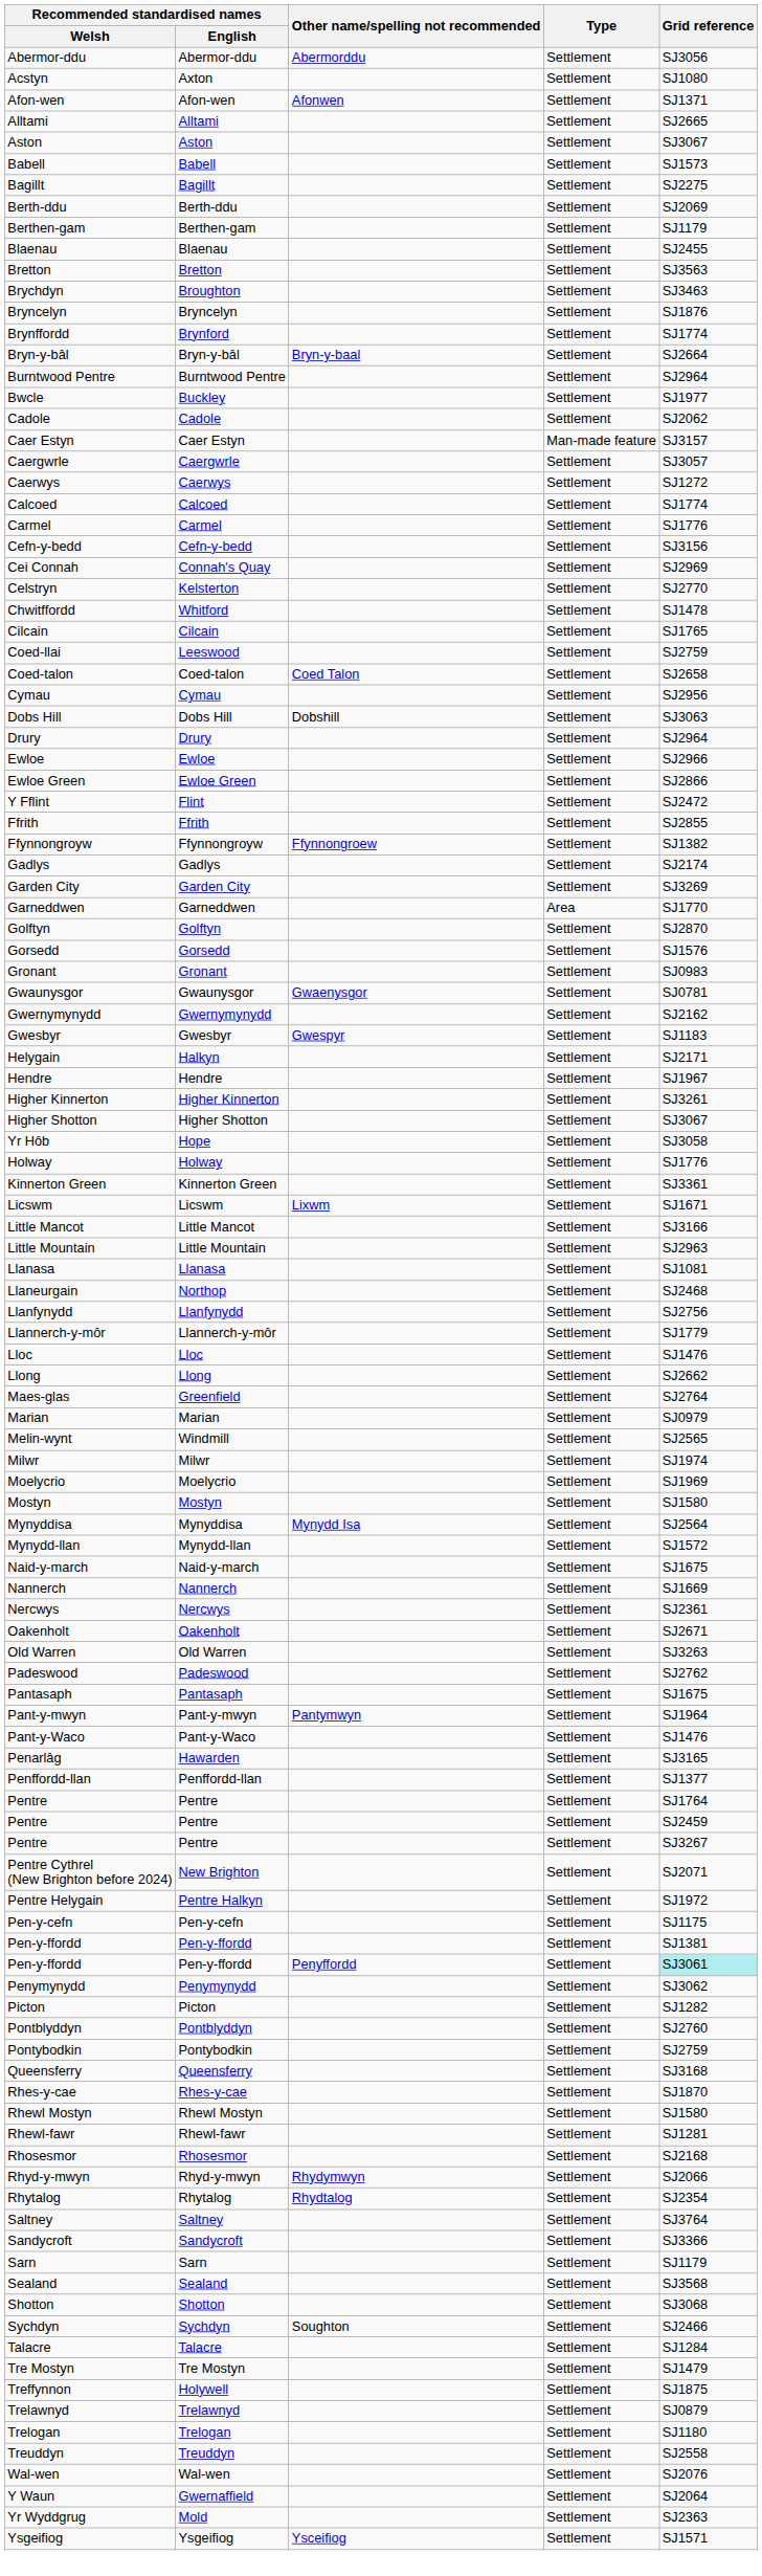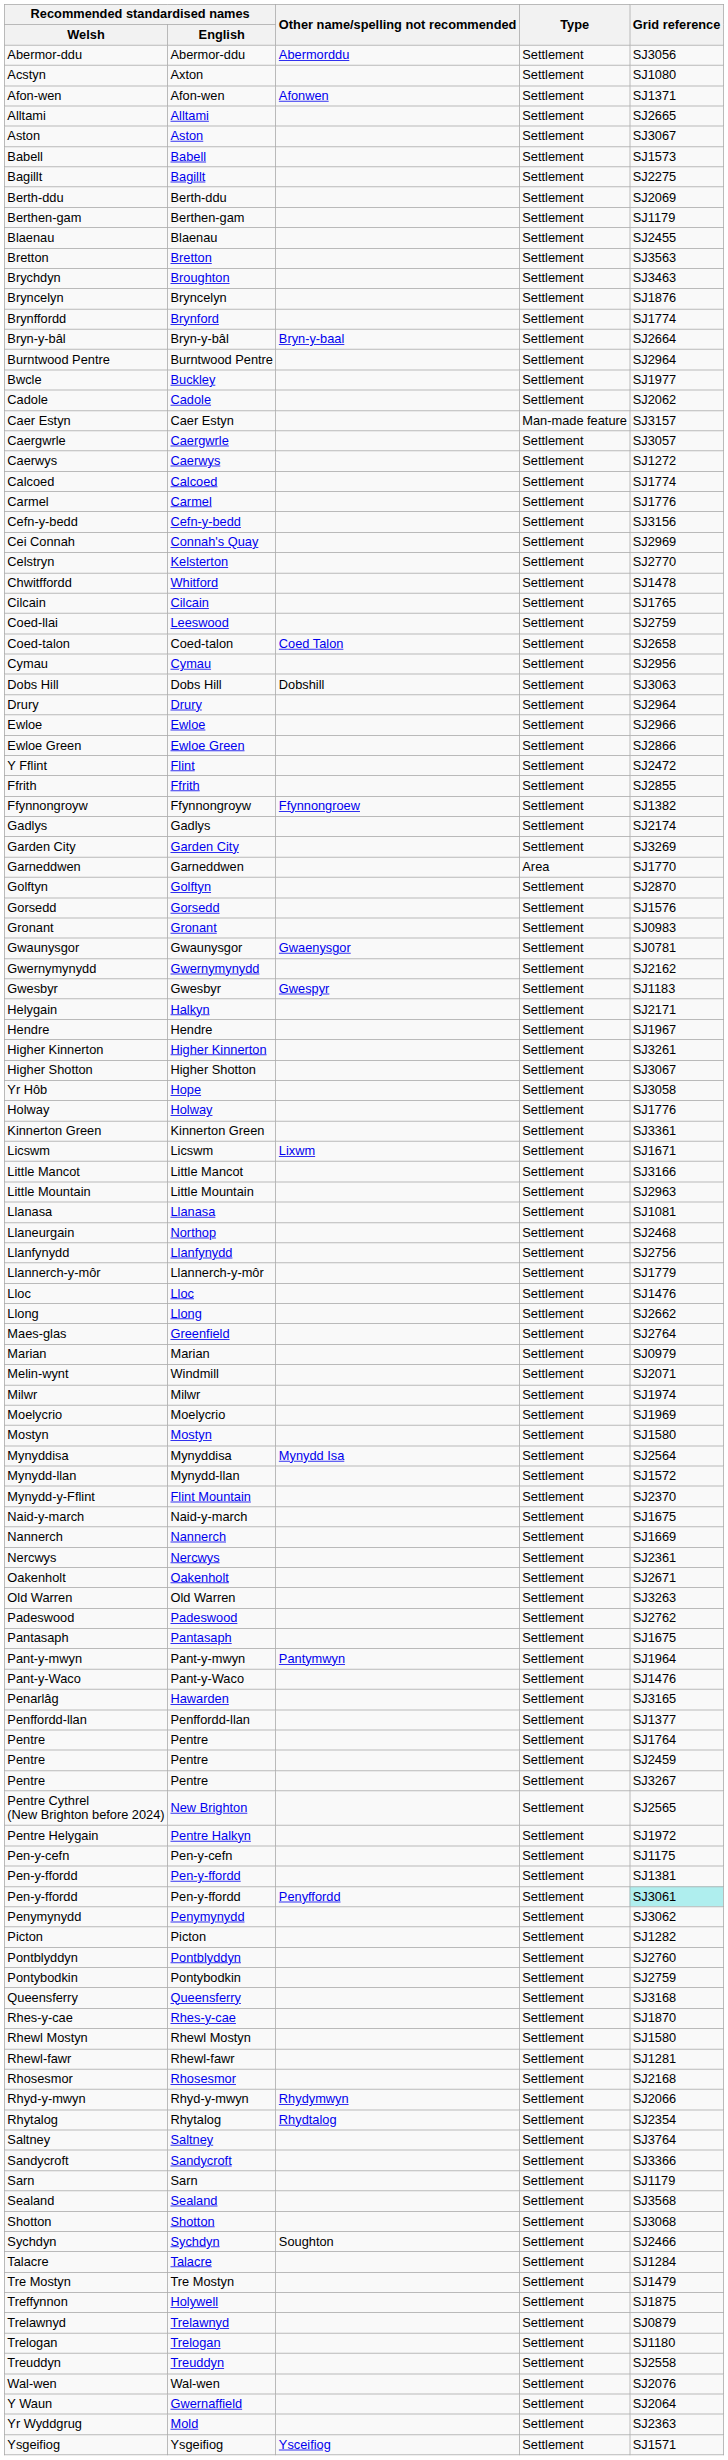 <table class="wikitable sortable">
 <tr>
 <th colspan="2">Recommended standardised names</th>
 <th rowspan="2">Other name/spelling not recommended</th>
 <th rowspan="2">Type</th>
 <th rowspan="2">Grid reference</th>
 </tr>
 <tr>
 <th>Welsh</th>
 <th>English</th>
 </tr>
 <tr>
 <td>Abermor-ddu</td>
 <td>Abermor-ddu</td>
 <td><a href='#'>Abermorddu</a></td>
 <td>Settlement</td>
 <td>SJ3056</td>
 </tr>
 <tr>
 <td>Acstyn</td>
 <td>Axton</td>
 <td></td>
 <td>Settlement</td>
 <td>SJ1080</td>
 </tr>
 <tr>
 <td>Afon-wen</td>
 <td>Afon-wen</td>
 <td><a href='#'>Afonwen</a></td>
 <td>Settlement</td>
 <td>SJ1371</td>
 </tr>
 <tr>
 <td>Alltami</td>
 <td><a href='#'>Alltami</a></td>
 <td></td>
 <td>Settlement</td>
 <td>SJ2665</td>
 </tr>
 <tr>
 <td>Aston</td>
 <td><a href='#'>Aston</a></td>
 <td></td>
 <td>Settlement</td>
 <td>SJ3067</td>
 </tr>
 <tr>
 <td>Babell</td>
 <td><a href='#'>Babell</a></td>
 <td></td>
 <td>Settlement</td>
 <td>SJ1573</td>
 </tr>
 <tr>
 <td>Bagillt</td>
 <td><a href='#'>Bagillt</a></td>
 <td></td>
 <td>Settlement</td>
 <td>SJ2275</td>
 </tr>
 <tr>
 <td>Berth-ddu</td>
 <td>Berth-ddu</td>
 <td></td>
 <td>Settlement</td>
 <td>SJ2069</td>
 </tr>
 <tr>
 <td>Berthen-gam</td>
 <td>Berthen-gam</td>
 <td></td>
 <td>Settlement</td>
 <td>SJ1179</td>
 </tr>
 <tr>
 <td>Blaenau</td>
 <td>Blaenau</td>
 <td></td>
 <td>Settlement</td>
 <td>SJ2455</td>
 </tr>
 <tr>
 <td>Bretton</td>
 <td><a href='#'>Bretton</a></td>
 <td></td>
 <td>Settlement</td>
 <td>SJ3563</td>
 </tr>
 <tr>
 <td>Brychdyn</td>
 <td><a href='#'>Broughton</a></td>
 <td></td>
 <td>Settlement</td>
 <td>SJ3463</td>
 </tr>
 <tr>
 <td>Bryncelyn</td>
 <td>Bryncelyn</td>
 <td></td>
 <td>Settlement</td>
 <td>SJ1876</td>
 </tr>
 <tr>
 <td>Brynffordd</td>
 <td><a href='#'>Brynford</a></td>
 <td></td>
 <td>Settlement</td>
 <td>SJ1774</td>
 </tr>
 <tr>
 <td>Bryn-y-bâl</td>
 <td>Bryn-y-bâl</td>
 <td><a href='#'>Bryn-y-baal</a></td>
 <td>Settlement</td>
 <td>SJ2664</td>
 </tr>
 <tr>
 <td>Burntwood Pentre</td>
 <td>Burntwood Pentre</td>
 <td></td>
 <td>Settlement</td>
 <td>SJ2964</td>
 </tr>
 <tr>
 <td>Bwcle</td>
 <td><a href='#'>Buckley</a></td>
 <td></td>
 <td>Settlement</td>
 <td>SJ1977</td>
 </tr>
 <tr>
 <td>Cadole</td>
 <td><a href='#'>Cadole</a></td>
 <td></td>
 <td>Settlement</td>
 <td>SJ2062</td>
 </tr>
 <tr>
 <td>Caer Estyn</td>
 <td>Caer Estyn</td>
 <td></td>
 <td>Man-made feature</td>
 <td>SJ3157</td>
 </tr>
 <tr>
 <td>Caergwrle</td>
 <td><a href='#'>Caergwrle</a></td>
 <td></td>
 <td>Settlement</td>
 <td>SJ3057</td>
 </tr>
 <tr>
 <td>Caerwys</td>
 <td><a href='#'>Caerwys</a></td>
 <td></td>
 <td>Settlement</td>
 <td>SJ1272</td>
 </tr>
 <tr>
 <td>Calcoed</td>
 <td><a href='#'>Calcoed</a></td>
 <td></td>
 <td>Settlement</td>
 <td>SJ1774</td>
 </tr>
 <tr>
 <td>Carmel</td>
 <td><a href='#'>Carmel</a></td>
 <td></td>
 <td>Settlement</td>
 <td>SJ1776</td>
 </tr>
 <tr>
 <td>Cefn-y-bedd</td>
 <td><a href='#'>Cefn-y-bedd</a></td>
 <td></td>
 <td>Settlement</td>
 <td>SJ3156</td>
 </tr>
 <tr>
 <td>Cei Connah</td>
 <td><a href='#'>Connah's Quay</a></td>
 <td></td>
 <td>Settlement</td>
 <td>SJ2969</td>
 </tr>
 <tr>
 <td>Celstryn</td>
 <td><a href='#'>Kelsterton</a></td>
 <td></td>
 <td>Settlement</td>
 <td>SJ2770</td>
 </tr>
 <tr>
 <td>Chwitffordd</td>
 <td><a href='#'>Whitford</a></td>
 <td></td>
 <td>Settlement</td>
 <td>SJ1478</td>
 </tr>
 <tr>
 <td>Cilcain</td>
 <td><a href='#'>Cilcain</a></td>
 <td></td>
 <td>Settlement</td>
 <td>SJ1765</td>
 </tr>
 <tr>
 <td>Coed-llai</td>
 <td><a href='#'>Leeswood</a></td>
 <td></td>
 <td>Settlement</td>
 <td>SJ2759</td>
 </tr>
 <tr>
 <td>Coed-talon</td>
 <td>Coed-talon</td>
 <td><a href='#'>Coed Talon</a></td>
 <td>Settlement</td>
 <td>SJ2658</td>
 </tr>
 <tr>
 <td>Cymau</td>
 <td><a href='#'>Cymau</a></td>
 <td></td>
 <td>Settlement</td>
 <td>SJ2956</td>
 </tr>
 <tr>
 <td>Dobs Hill</td>
 <td>Dobs Hill</td>
 <td>Dobshill</td>
 <td>Settlement</td>
 <td>SJ3063</td>
 </tr>
 <tr>
 <td>Drury</td>
 <td><a href='#'>Drury</a></td>
 <td></td>
 <td>Settlement</td>
 <td>SJ2964</td>
 </tr>
 <tr>
 <td>Ewloe</td>
 <td><a href='#'>Ewloe</a></td>
 <td></td>
 <td>Settlement</td>
 <td>SJ2966</td>
 </tr>
 <tr>
 <td>Ewloe Green</td>
 <td><a href='#'>Ewloe Green</a></td>
 <td></td>
 <td>Settlement</td>
 <td>SJ2866</td>
 </tr>
 <tr>
 <td>Y Fflint</td>
 <td><a href='#'>Flint</a></td>
 <td></td>
 <td>Settlement</td>
 <td>SJ2472</td>
 </tr>
 <tr>
 <td>Ffrith</td>
 <td><a href='#'>Ffrith</a></td>
 <td></td>
 <td>Settlement</td>
 <td>SJ2855</td>
 </tr>
 <tr>
 <td>Ffynnongroyw</td>
 <td>Ffynnongroyw</td>
 <td><a href='#'>Ffynnongroew</a></td>
 <td>Settlement</td>
 <td>SJ1382</td>
 </tr>
 <tr>
 <td>Gadlys</td>
 <td>Gadlys</td>
 <td></td>
 <td>Settlement</td>
 <td>SJ2174</td>
 </tr>
 <tr>
 <td>Garden City</td>
 <td><a href='#'>Garden City</a></td>
 <td></td>
 <td>Settlement</td>
 <td>SJ3269</td>
 </tr>
 <tr>
 <td>Garneddwen</td>
 <td>Garneddwen</td>
 <td></td>
 <td>Area</td>
 <td>SJ1770</td>
 </tr>
 <tr>
 <td>Golftyn</td>
 <td><a href='#'>Golftyn</a></td>
 <td></td>
 <td>Settlement</td>
 <td>SJ2870</td>
 </tr>
 <tr>
 <td>Gorsedd</td>
 <td><a href='#'>Gorsedd</a></td>
 <td></td>
 <td>Settlement</td>
 <td>SJ1576</td>
 </tr>
 <tr>
 <td>Gronant</td>
 <td><a href='#'>Gronant</a></td>
 <td></td>
 <td>Settlement</td>
 <td>SJ0983</td>
 </tr>
 <tr>
 <td>Gwaunysgor</td>
 <td>Gwaunysgor</td>
 <td><a href='#'>Gwaenysgor</a></td>
 <td>Settlement</td>
 <td>SJ0781</td>
 </tr>
 <tr>
 <td>Gwernymynydd</td>
 <td><a href='#'>Gwernymynydd</a></td>
 <td></td>
 <td>Settlement</td>
 <td>SJ2162</td>
 </tr>
 <tr>
 <td>Gwesbyr</td>
 <td>Gwesbyr</td>
 <td><a href='#'>Gwespyr</a></td>
 <td>Settlement</td>
 <td>SJ1183</td>
 </tr>
 <tr>
 <td>Helygain</td>
 <td><a href='#'>Halkyn</a></td>
 <td></td>
 <td>Settlement</td>
 <td>SJ2171</td>
 </tr>
 <tr>
 <td>Hendre</td>
 <td>Hendre</td>
 <td></td>
 <td>Settlement</td>
 <td>SJ1967</td>
 </tr>
 <tr>
 <td>Higher Kinnerton</td>
 <td><a href='#'>Higher Kinnerton</a></td>
 <td></td>
 <td>Settlement</td>
 <td>SJ3261</td>
 </tr>
 <tr>
 <td>Higher Shotton</td>
 <td>Higher Shotton</td>
 <td></td>
 <td>Settlement</td>
 <td>SJ3067</td>
 </tr>
 <tr>
 <td>Yr Hôb</td>
 <td><a href='#'>Hope</a></td>
 <td></td>
 <td>Settlement</td>
 <td>SJ3058</td>
 </tr>
 <tr>
 <td>Holway</td>
 <td><a href='#'>Holway</a></td>
 <td></td>
 <td>Settlement</td>
 <td>SJ1776</td>
 </tr>
 <tr>
 <td>Kinnerton Green</td>
 <td>Kinnerton Green</td>
 <td></td>
 <td>Settlement</td>
 <td>SJ3361</td>
 </tr>
 <tr>
 <td>Licswm</td>
 <td>Licswm</td>
 <td><a href='#'>Lixwm</a></td>
 <td>Settlement</td>
 <td>SJ1671</td>
 </tr>
 <tr>
 <td>Little Mancot</td>
 <td>Little Mancot</td>
 <td></td>
 <td>Settlement</td>
 <td>SJ3166</td>
 </tr>
 <tr>
 <td>Little Mountain</td>
 <td>Little Mountain</td>
 <td></td>
 <td>Settlement</td>
 <td>SJ2963</td>
 </tr>
 <tr>
 <td>Llanasa</td>
 <td><a href='#'>Llanasa</a></td>
 <td></td>
 <td>Settlement</td>
 <td>SJ1081</td>
 </tr>
 <tr>
 <td>Llaneurgain</td>
 <td><a href='#'>Northop</a></td>
 <td></td>
 <td>Settlement</td>
 <td>SJ2468</td>
 </tr>
 <tr>
 <td>Llanfynydd</td>
 <td><a href='#'>Llanfynydd</a></td>
 <td></td>
 <td>Settlement</td>
 <td>SJ2756</td>
 </tr>
 <tr>
 <td>Llannerch-y-môr</td>
 <td>Llannerch-y-môr</td>
 <td></td>
 <td>Settlement</td>
 <td>SJ1779</td>
 </tr>
 <tr>
 <td>Lloc</td>
 <td><a href='#'>Lloc</a></td>
 <td></td>
 <td>Settlement</td>
 <td>SJ1476</td>
 </tr>
 <tr>
 <td>Llong</td>
 <td><a href='#'>Llong</a></td>
 <td></td>
 <td>Settlement</td>
 <td>SJ2662</td>
 </tr>
 <tr>
 <td>Maes-glas</td>
 <td><a href='#'>Greenfield</a></td>
 <td></td>
 <td>Settlement</td>
 <td>SJ2764</td>
 </tr>
 <tr>
 <td>Marian</td>
 <td>Marian</td>
 <td></td>
 <td>Settlement</td>
 <td>SJ0979</td>
 </tr>
 <tr>
 <td>Melin-wynt</td>
 <td>Windmill</td>
 <td></td>
 <td>Settlement</td>
-<td>SJ2565</td>
+<td>SJ2071</td>
 </tr>
 <tr>
 <td>Milwr</td>
 <td>Milwr</td>
 <td></td>
 <td>Settlement</td>
 <td>SJ1974</td>
 </tr>
 <tr>
 <td>Moelycrio</td>
 <td>Moelycrio</td>
 <td></td>
 <td>Settlement</td>
 <td>SJ1969</td>
 </tr>
 <tr>
 <td>Mostyn</td>
 <td><a href='#'>Mostyn</a></td>
 <td></td>
 <td>Settlement</td>
 <td>SJ1580</td>
 </tr>
 <tr>
 <td>Mynyddisa</td>
 <td>Mynyddisa</td>
 <td><a href='#'>Mynydd Isa</a></td>
 <td>Settlement</td>
 <td>SJ2564</td>
 </tr>
 <tr>
 <td>Mynydd-llan</td>
 <td>Mynydd-llan</td>
 <td></td>
 <td>Settlement</td>
 <td>SJ1572</td>
+</tr>
+<tr>
+<td>Mynydd-y-Fflint</td>
+<td><a href='#'>Flint Mountain</a></td>
+<td></td>
+<td>Settlement</td>
+<td>SJ2370</td>
 </tr>
 <tr>
 <td>Naid-y-march</td>
 <td>Naid-y-march</td>
 <td></td>
 <td>Settlement</td>
 <td>SJ1675</td>
 </tr>
 <tr>
 <td>Nannerch</td>
 <td><a href='#'>Nannerch</a></td>
 <td></td>
 <td>Settlement</td>
 <td>SJ1669</td>
 </tr>
 <tr>
 <td>Nercwys</td>
 <td><a href='#'>Nercwys</a></td>
 <td></td>
 <td>Settlement</td>
 <td>SJ2361</td>
 </tr>
 <tr>
 <td>Oakenholt</td>
 <td><a href='#'>Oakenholt</a></td>
 <td></td>
 <td>Settlement</td>
 <td>SJ2671</td>
 </tr>
 <tr>
 <td>Old Warren</td>
 <td>Old Warren</td>
 <td></td>
 <td>Settlement</td>
 <td>SJ3263</td>
 </tr>
 <tr>
 <td>Padeswood</td>
 <td><a href='#'>Padeswood</a></td>
 <td></td>
 <td>Settlement</td>
 <td>SJ2762</td>
 </tr>
 <tr>
 <td>Pantasaph</td>
 <td><a href='#'>Pantasaph</a></td>
 <td></td>
 <td>Settlement</td>
 <td>SJ1675</td>
 </tr>
 <tr>
 <td>Pant-y-mwyn</td>
 <td>Pant-y-mwyn</td>
 <td><a href='#'>Pantymwyn</a></td>
 <td>Settlement</td>
 <td>SJ1964</td>
 </tr>
 <tr>
 <td>Pant-y-Waco</td>
 <td>Pant-y-Waco</td>
 <td></td>
 <td>Settlement</td>
 <td>SJ1476</td>
 </tr>
 <tr>
 <td>Penarlâg</td>
 <td><a href='#'>Hawarden</a></td>
 <td></td>
 <td>Settlement</td>
 <td>SJ3165</td>
 </tr>
 <tr>
 <td>Penffordd-llan</td>
 <td>Penffordd-llan</td>
 <td></td>
 <td>Settlement</td>
 <td>SJ1377</td>
 </tr>
 <tr>
 <td>Pentre</td>
 <td>Pentre</td>
 <td></td>
 <td>Settlement</td>
 <td>SJ1764</td>
 </tr>
 <tr>
 <td>Pentre</td>
 <td>Pentre</td>
 <td></td>
 <td>Settlement</td>
 <td>SJ2459</td>
 </tr>
 <tr>
 <td>Pentre</td>
 <td>Pentre</td>
 <td></td>
 <td>Settlement</td>
 <td>SJ3267</td>
 </tr>
 <tr>
 <td>Pentre Cythrel<br>(New Brighton before 2024)</td>
 <td><a href='#'>New Brighton</a></td>
 <td></td>
 <td>Settlement</td>
-<td>SJ2071</td>
+<td>SJ2565</td>
 </tr>
 <tr>
 <td>Pentre Helygain</td>
 <td><a href='#'>Pentre Halkyn</a></td>
 <td></td>
 <td>Settlement</td>
 <td>SJ1972</td>
 </tr>
 <tr>
 <td>Pen-y-cefn</td>
 <td>Pen-y-cefn</td>
 <td></td>
 <td>Settlement</td>
 <td>SJ1175</td>
 </tr>
 <tr>
 <td>Pen-y-ffordd</td>
 <td><a href='#'>Pen-y-ffordd</a></td>
 <td></td>
 <td>Settlement</td>
 <td>SJ1381</td>
 </tr>
 <tr>
 <td>Pen-y-ffordd</td>
 <td>Pen-y-ffordd</td>
 <td><a href='#'>Penyffordd</a></td>
 <td>Settlement</td>
 <td style="background: paleturquoise;">SJ3061</td>
 </tr>
 <tr>
 <td>Penymynydd</td>
 <td><a href='#'>Penymynydd</a></td>
 <td></td>
 <td>Settlement</td>
 <td>SJ3062</td>
 </tr>
 <tr>
 <td>Picton</td>
 <td>Picton</td>
 <td></td>
 <td>Settlement</td>
 <td>SJ1282</td>
 </tr>
 <tr>
 <td>Pontblyddyn</td>
 <td><a href='#'>Pontblyddyn</a></td>
 <td></td>
 <td>Settlement</td>
 <td>SJ2760</td>
 </tr>
 <tr>
 <td>Pontybodkin</td>
 <td>Pontybodkin</td>
 <td></td>
 <td>Settlement</td>
 <td>SJ2759</td>
 </tr>
 <tr>
 <td>Queensferry</td>
 <td><a href='#'>Queensferry</a></td>
 <td></td>
 <td>Settlement</td>
 <td>SJ3168</td>
 </tr>
 <tr>
 <td>Rhes-y-cae</td>
 <td><a href='#'>Rhes-y-cae</a></td>
 <td></td>
 <td>Settlement</td>
 <td>SJ1870</td>
 </tr>
 <tr>
 <td>Rhewl Mostyn</td>
 <td>Rhewl Mostyn</td>
 <td></td>
 <td>Settlement</td>
 <td>SJ1580</td>
 </tr>
 <tr>
 <td>Rhewl-fawr</td>
 <td>Rhewl-fawr</td>
 <td></td>
 <td>Settlement</td>
 <td>SJ1281</td>
 </tr>
 <tr>
 <td>Rhosesmor</td>
 <td><a href='#'>Rhosesmor</a></td>
 <td></td>
 <td>Settlement</td>
 <td>SJ2168</td>
 </tr>
 <tr>
 <td>Rhyd-y-mwyn</td>
 <td>Rhyd-y-mwyn</td>
 <td><a href='#'>Rhydymwyn</a></td>
 <td>Settlement</td>
 <td>SJ2066</td>
 </tr>
 <tr>
 <td>Rhytalog</td>
 <td>Rhytalog</td>
 <td><a href='#'>Rhydtalog</a></td>
 <td>Settlement</td>
 <td>SJ2354</td>
 </tr>
 <tr>
 <td>Saltney</td>
 <td><a href='#'>Saltney</a></td>
 <td></td>
 <td>Settlement</td>
 <td>SJ3764</td>
 </tr>
 <tr>
 <td>Sandycroft</td>
 <td><a href='#'>Sandycroft</a></td>
 <td></td>
 <td>Settlement</td>
 <td>SJ3366</td>
 </tr>
 <tr>
 <td>Sarn</td>
 <td>Sarn</td>
 <td></td>
 <td>Settlement</td>
 <td>SJ1179</td>
 </tr>
 <tr>
 <td>Sealand</td>
 <td><a href='#'>Sealand</a></td>
 <td></td>
 <td>Settlement</td>
 <td>SJ3568</td>
 </tr>
 <tr>
 <td>Shotton</td>
 <td><a href='#'>Shotton</a></td>
 <td></td>
 <td>Settlement</td>
 <td>SJ3068</td>
 </tr>
 <tr>
 <td>Sychdyn</td>
 <td><a href='#'>Sychdyn</a></td>
 <td>Soughton</td>
 <td>Settlement</td>
 <td>SJ2466</td>
 </tr>
 <tr>
 <td>Talacre</td>
 <td><a href='#'>Talacre</a></td>
 <td></td>
 <td>Settlement</td>
 <td>SJ1284</td>
 </tr>
 <tr>
 <td>Tre Mostyn</td>
 <td>Tre Mostyn</td>
 <td></td>
 <td>Settlement</td>
 <td>SJ1479</td>
 </tr>
 <tr>
 <td>Treffynnon</td>
 <td><a href='#'>Holywell</a></td>
 <td></td>
 <td>Settlement</td>
 <td>SJ1875</td>
 </tr>
 <tr>
 <td>Trelawnyd</td>
 <td><a href='#'>Trelawnyd</a></td>
 <td></td>
 <td>Settlement</td>
 <td>SJ0879</td>
 </tr>
 <tr>
 <td>Trelogan</td>
 <td><a href='#'>Trelogan</a></td>
 <td></td>
 <td>Settlement</td>
 <td>SJ1180</td>
 </tr>
 <tr>
 <td>Treuddyn</td>
 <td><a href='#'>Treuddyn</a></td>
 <td></td>
 <td>Settlement</td>
 <td>SJ2558</td>
 </tr>
 <tr>
 <td>Wal-wen</td>
 <td>Wal-wen</td>
 <td></td>
 <td>Settlement</td>
 <td>SJ2076</td>
 </tr>
 <tr>
 <td>Y Waun</td>
 <td><a href='#'>Gwernaffield</a></td>
 <td></td>
 <td>Settlement</td>
 <td>SJ2064</td>
 </tr>
 <tr>
 <td>Yr Wyddgrug</td>
 <td><a href='#'>Mold</a></td>
 <td></td>
 <td>Settlement</td>
 <td>SJ2363</td>
 </tr>
 <tr>
 <td>Ysgeifiog</td>
 <td>Ysgeifiog</td>
 <td><a href='#'>Ysceifiog</a></td>
 <td>Settlement</td>
 <td>SJ1571</td>
 </tr>
 </table>
